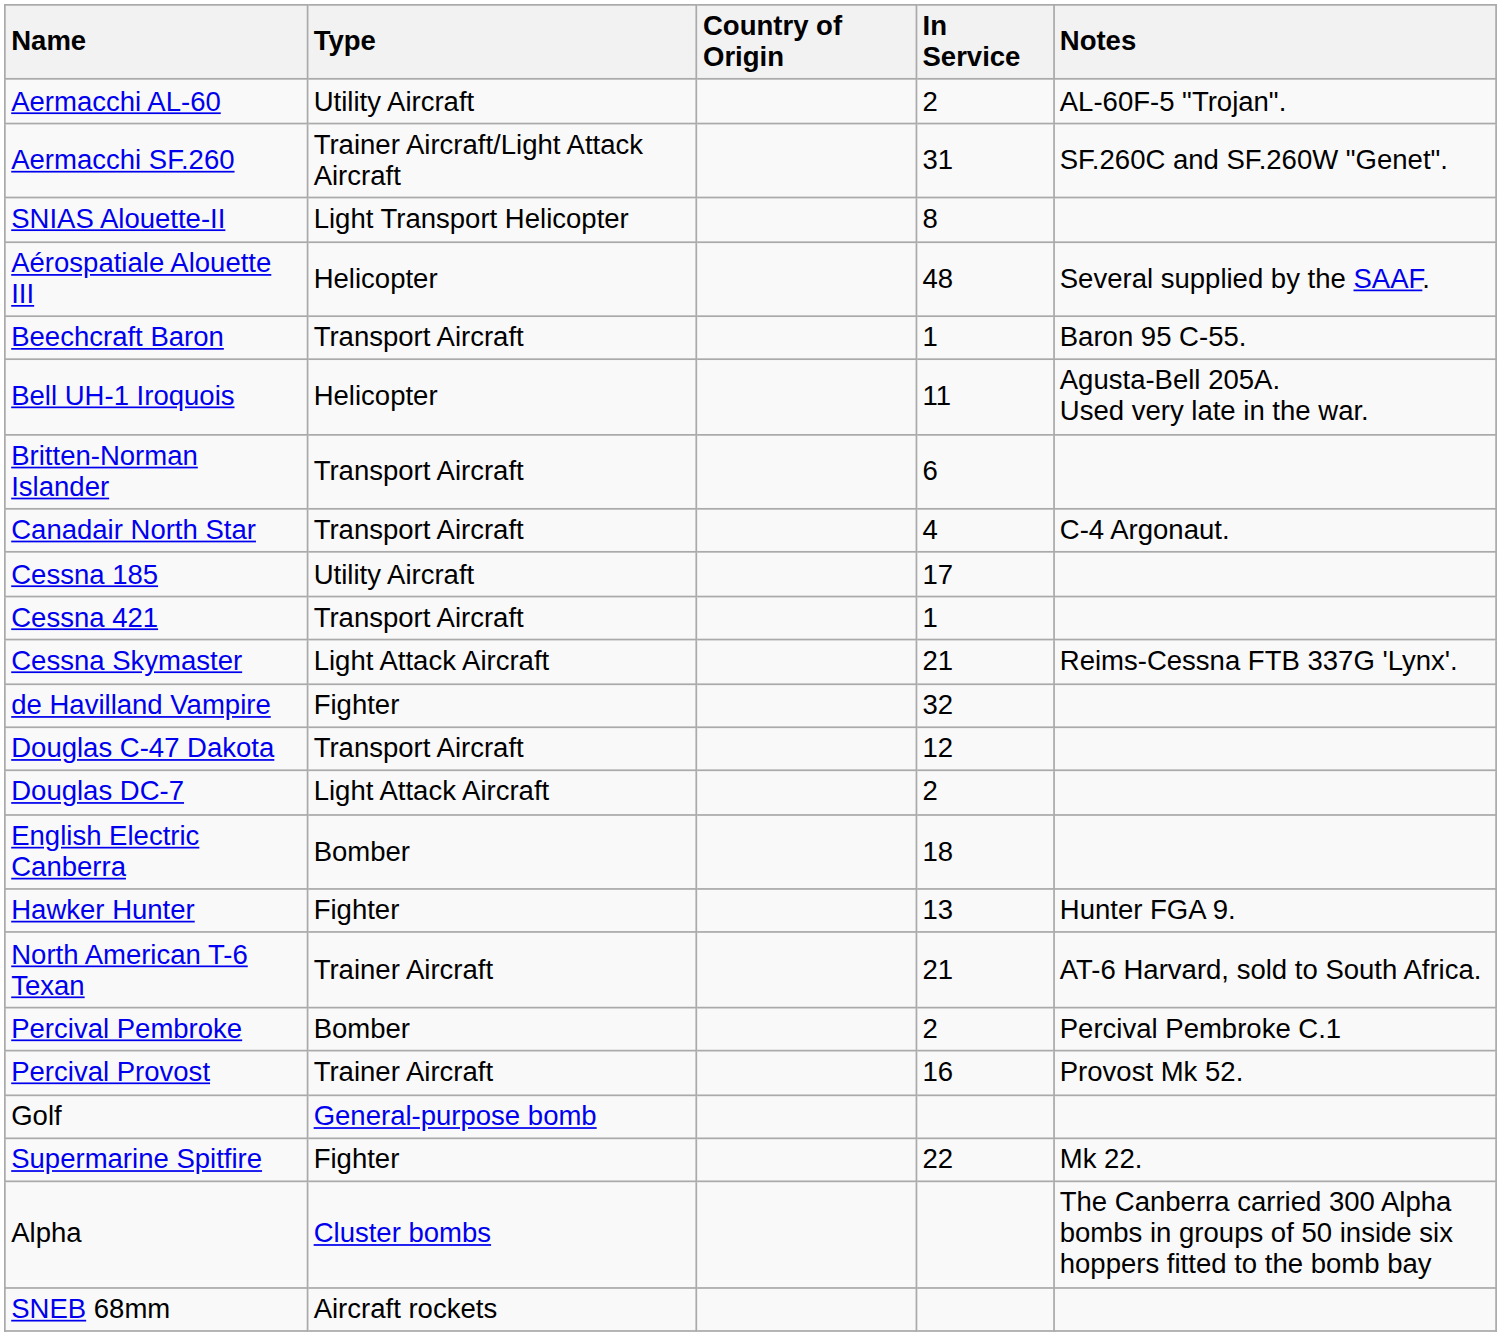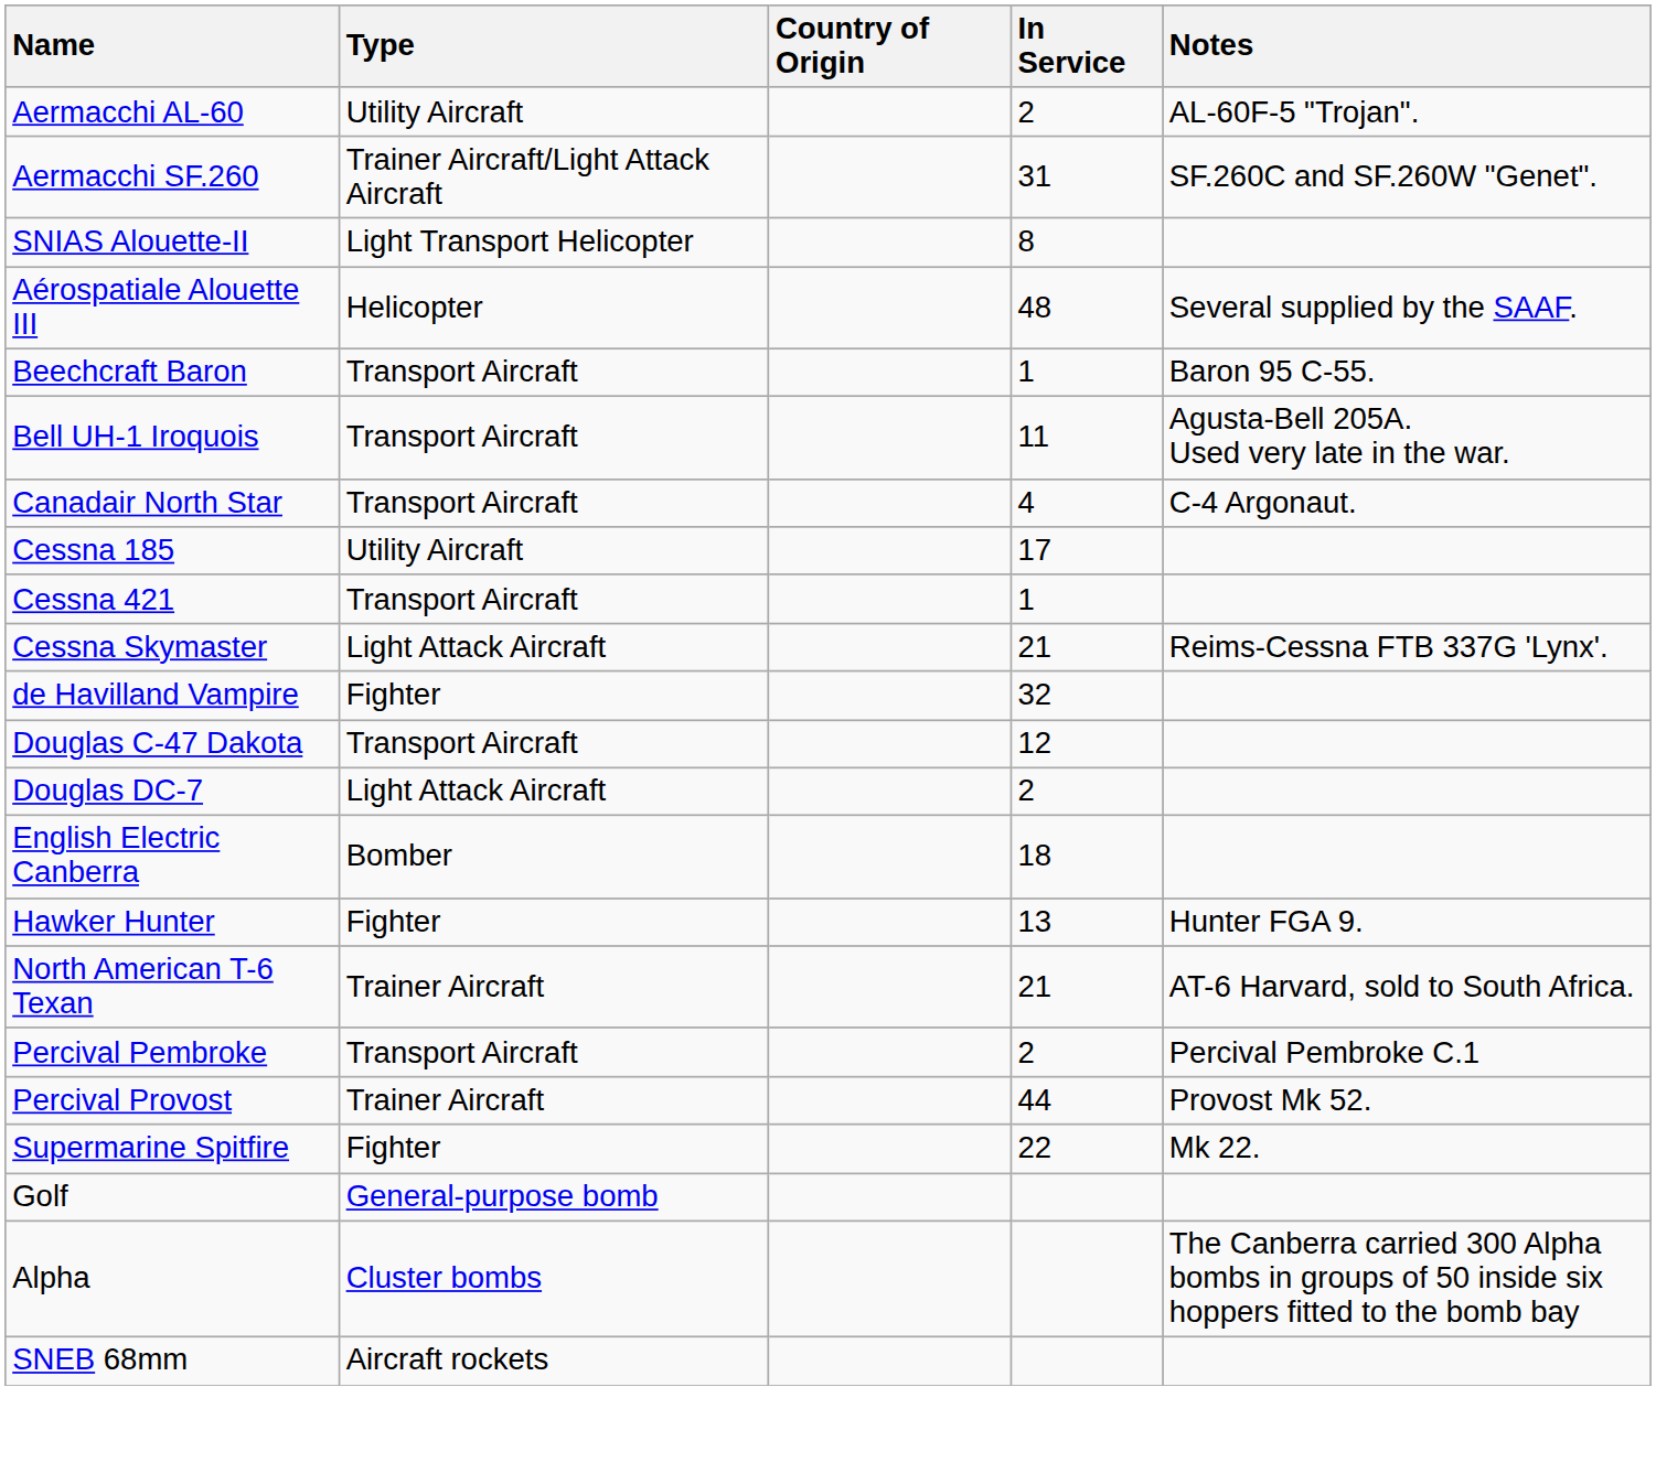 <table class="wikitable">
 <tr>
 <th style="text-align: left;">Name</th>
 <th style="text-align: left;">Type</th>
 <th style="text-align: left;">Country of Origin</th>
 <th style="text-align: left;">In Service</th>
 <th style="width: 250px; text-align: left;">Notes</th>
 </tr>
 <tr>
 <td><a href='#'>Aermacchi AL-60</a></td>
 <td>Utility Aircraft</td>
 <td></td>
 <td>2</td>
 <td>AL-60F-5 "Trojan".</td>
 </tr>
 <tr>
 <td><a href='#'>Aermacchi SF.260</a></td>
 <td>Trainer Aircraft/Light Attack Aircraft</td>
 <td></td>
 <td>31</td>
 <td>SF.260C and SF.260W "Genet".</td>
 </tr>
 <tr>
 <td><a href='#'>SNIAS Alouette-II</a></td>
 <td>Light Transport Helicopter</td>
 <td></td>
 <td>8</td>
 <td></td>
 </tr>
 <tr>
 <td><a href='#'>Aérospatiale Alouette III</a></td>
 <td>Helicopter</td>
 <td></td>
 <td>48</td>
 <td>Several supplied by the <a href='#'>SAAF</a>.</td>
 </tr>
 <tr>
 <td><a href='#'>Beechcraft Baron</a></td>
 <td>Transport Aircraft</td>
 <td></td>
 <td>1</td>
 <td>Baron 95 C-55.</td>
 </tr>
 <tr>
 <td><a href='#'>Bell UH-1 Iroquois</a></td>
-<td>Helicopter</td>
+<td>Transport Aircraft</td>
 <td></td>
 <td>11</td>
 <td>Agusta-Bell 205A.<br>Used very late in the war.</td>
-</tr>
-<tr>
-<td><a href='#'>Britten-Norman Islander</a></td>
-<td>Transport Aircraft</td>
-<td></td>
-<td>6</td>
-<td></td>
 </tr>
 <tr>
 <td><a href='#'>Canadair North Star</a></td>
 <td>Transport Aircraft</td>
 <td></td>
 <td>4</td>
 <td>C-4 Argonaut.</td>
 </tr>
 <tr>
 <td><a href='#'>Cessna 185</a></td>
 <td>Utility Aircraft</td>
 <td></td>
 <td>17</td>
 <td></td>
 </tr>
 <tr>
 <td><a href='#'>Cessna 421</a></td>
 <td>Transport Aircraft</td>
 <td></td>
 <td>1</td>
 <td></td>
 </tr>
 <tr>
 <td><a href='#'>Cessna Skymaster</a></td>
 <td>Light Attack Aircraft</td>
 <td></td>
 <td>21</td>
 <td>Reims-Cessna FTB 337G 'Lynx'.</td>
 </tr>
 <tr>
 <td><a href='#'>de Havilland Vampire</a></td>
 <td>Fighter</td>
 <td></td>
 <td>32</td>
 <td></td>
 </tr>
 <tr>
 <td><a href='#'>Douglas C-47 Dakota</a></td>
 <td>Transport Aircraft</td>
 <td></td>
 <td>12</td>
 <td></td>
 </tr>
 <tr>
 <td><a href='#'>Douglas DC-7</a></td>
 <td>Light Attack Aircraft</td>
 <td></td>
 <td>2</td>
 <td></td>
 </tr>
 <tr>
 <td><a href='#'>English Electric Canberra</a></td>
 <td>Bomber</td>
 <td></td>
 <td>18</td>
 <td></td>
 </tr>
 <tr>
 <td><a href='#'>Hawker Hunter</a></td>
 <td>Fighter</td>
 <td></td>
 <td>13</td>
 <td>Hunter FGA 9.</td>
 </tr>
 <tr>
 <td><a href='#'>North American T-6 Texan</a></td>
 <td>Trainer Aircraft</td>
 <td></td>
 <td>21</td>
 <td>AT-6 Harvard, sold to South Africa.</td>
 </tr>
 <tr>
 <td><a href='#'>Percival Pembroke</a></td>
-<td>Bomber</td>
+<td>Transport Aircraft</td>
 <td></td>
 <td>2</td>
 <td>Percival Pembroke C.1</td>
 </tr>
 <tr>
 <td><a href='#'>Percival Provost</a></td>
 <td>Trainer Aircraft</td>
 <td></td>
-<td>16</td>
+<td>44</td>
 <td>Provost Mk 52.</td>
+</tr>
+<tr>
+<td><a href='#'>Supermarine Spitfire</a></td>
+<td>Fighter</td>
+<td></td>
+<td>22</td>
+<td>Mk 22.</td>
 </tr>
 <tr>
 <td>Golf</td>
 <td><a href='#'>General-purpose bomb</a></td>
 <td></td>
 <td></td>
 <td></td>
-</tr>
-<tr>
-<td><a href='#'>Supermarine Spitfire</a></td>
-<td>Fighter</td>
-<td></td>
-<td>22</td>
-<td>Mk 22.</td>
 </tr>
 <tr>
 <td>Alpha</td>
 <td><a href='#'>Cluster bombs</a></td>
 <td></td>
 <td></td>
 <td>The Canberra carried 300 Alpha bombs in groups of 50 inside six hoppers fitted to the bomb bay</td>
 </tr>
 <tr>
 <td><a href='#'>SNEB</a> 68mm</td>
 <td>Aircraft rockets</td>
 <td></td>
 <td></td>
 <td></td>
 </tr>
 </table>
